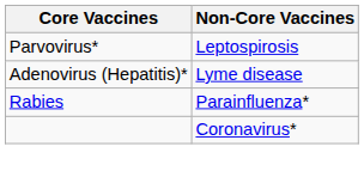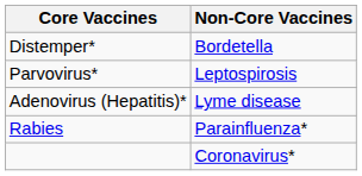 <table class="wikitable">
 <tr>
 <th>Core Vaccines</th>
 <th>Non-Core Vaccines</th>
+</tr>
+<tr>
+<td>Distemper*</td>
+<td><a href='#'>Bordetella</a></td>
 </tr>
 <tr>
 <td>Parvovirus*</td>
 <td><a href='#'>Leptospirosis</a></td>
 </tr>
 <tr>
 <td>Adenovirus (Hepatitis)*</td>
 <td><a href='#'>Lyme disease</a></td>
 </tr>
 <tr>
 <td><a href='#'>Rabies</a></td>
 <td><a href='#'>Parainfluenza</a>*</td>
 </tr>
 <tr>
 <td></td>
 <td><a href='#'>Coronavirus</a>*</td>
 </tr>
 </table>
